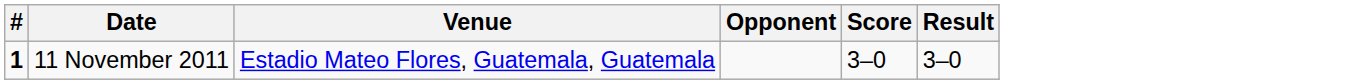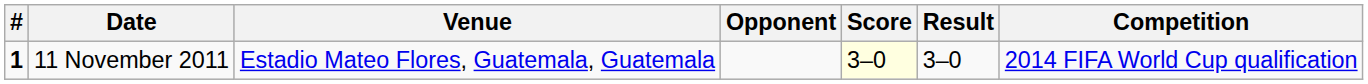 <table class="wikitable">
 <tr>
 <th>#</th>
 <th>Date</th>
 <th>Venue</th>
 <th>Opponent</th>
 <th>Score</th>
 <th>Result</th>
+<th>Competition</th>
 </tr>
 <tr>
 <td><strong>1</strong></td>
 <td>11 November 2011</td>
 <td><a href='#'>Estadio Mateo Flores</a>, <a href='#'>Guatemala</a>, <a href='#'>Guatemala</a></td>
 <td></td>
+<td style="background: lightyellow;">3–0</td>
 <td>3–0</td>
-<td>3–0</td>
+<td><a href='#'>2014 FIFA World Cup qualification</a></td>
 </tr>
 </table>
